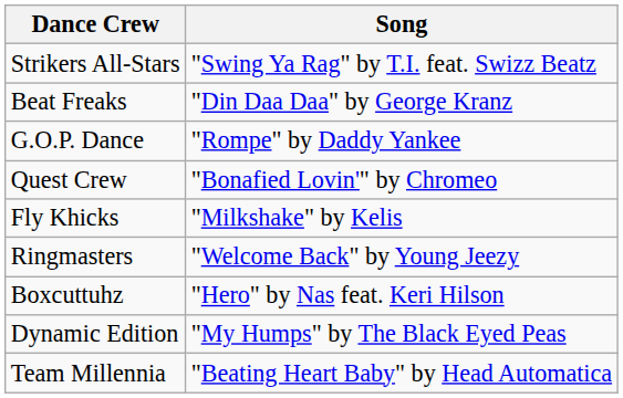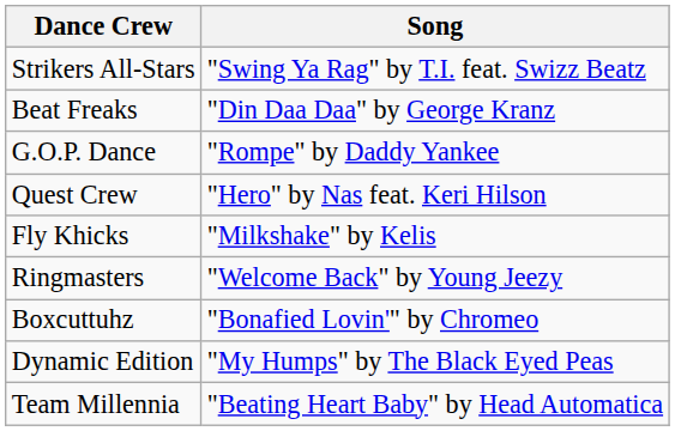 <table class="wikitable">
 <tr>
 <th>Dance Crew</th>
 <th>Song</th>
 </tr>
 <tr>
 <td>Strikers All-Stars</td>
 <td>"<a href='#'>Swing Ya Rag</a>" by <a href='#'>T.I.</a> feat. <a href='#'>Swizz Beatz</a></td>
 </tr>
 <tr>
 <td>Beat Freaks</td>
 <td>"<a href='#'>Din Daa Daa</a>" by <a href='#'>George Kranz</a></td>
 </tr>
 <tr>
 <td>G.O.P. Dance</td>
 <td>"<a href='#'>Rompe</a>" by <a href='#'>Daddy Yankee</a></td>
 </tr>
 <tr>
 <td>Quest Crew</td>
-<td>"<a href='#'>Bonafied Lovin'</a>" by <a href='#'>Chromeo</a></td>
+<td>"<a href='#'>Hero</a>" by <a href='#'>Nas</a> feat. <a href='#'>Keri Hilson</a></td>
 </tr>
 <tr>
 <td>Fly Khicks</td>
 <td>"<a href='#'>Milkshake</a>" by <a href='#'>Kelis</a></td>
 </tr>
 <tr>
 <td>Ringmasters</td>
 <td>"<a href='#'>Welcome Back</a>" by <a href='#'>Young Jeezy</a></td>
 </tr>
 <tr>
 <td>Boxcuttuhz</td>
-<td>"<a href='#'>Hero</a>" by <a href='#'>Nas</a> feat. <a href='#'>Keri Hilson</a></td>
+<td>"<a href='#'>Bonafied Lovin'</a>" by <a href='#'>Chromeo</a></td>
 </tr>
 <tr>
 <td>Dynamic Edition</td>
 <td>"<a href='#'>My Humps</a>" by <a href='#'>The Black Eyed Peas</a></td>
 </tr>
 <tr>
 <td>Team Millennia</td>
 <td>"<a href='#'>Beating Heart Baby</a>" by <a href='#'>Head Automatica</a></td>
 </tr>
 </table>
